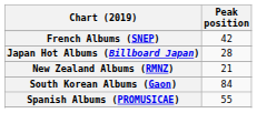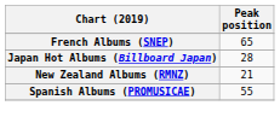 <table class="wikitable sortable plainrowheaders" style="text-align:center">
 <tr>
 <th scope="col">Chart (2019)</th>
 <th scope="col">Peak<br>position</th>
 </tr>
 <tr>
 </tr>
 <tr>
 </tr>
 <tr>
 </tr>
 <tr>
 </tr>
 <tr>
 </tr>
 <tr>
 </tr>
 <tr>
 <th scope="row">French Albums (<a href='#'>SNEP</a>)</th>
-<td>42</td>
+<td>65</td>
 </tr>
 <tr>
 </tr>
 <tr>
 </tr>
 <tr>
 <th scope="row">Japan Hot Albums (<em><a href='#'>Billboard Japan</a></em>)</th>
 <td>28</td>
 </tr>
 <tr>
 </tr>
 <tr>
 <th scope="row">New Zealand Albums (<a href='#'>RMNZ</a>)</th>
 <td>21</td>
 </tr>
 <tr>
 </tr>
 <tr>
 </tr>
 <tr>
-<th scope="row">South Korean Albums (<a href='#'>Gaon</a>)</th>
-<td>84</td>
-</tr>
-<tr>
 <th scope="row">Spanish Albums (<a href='#'>PROMUSICAE</a>)</th>
 <td>55</td>
 </tr>
 <tr>
 </tr>
 <tr>
 </tr>
 </table>
